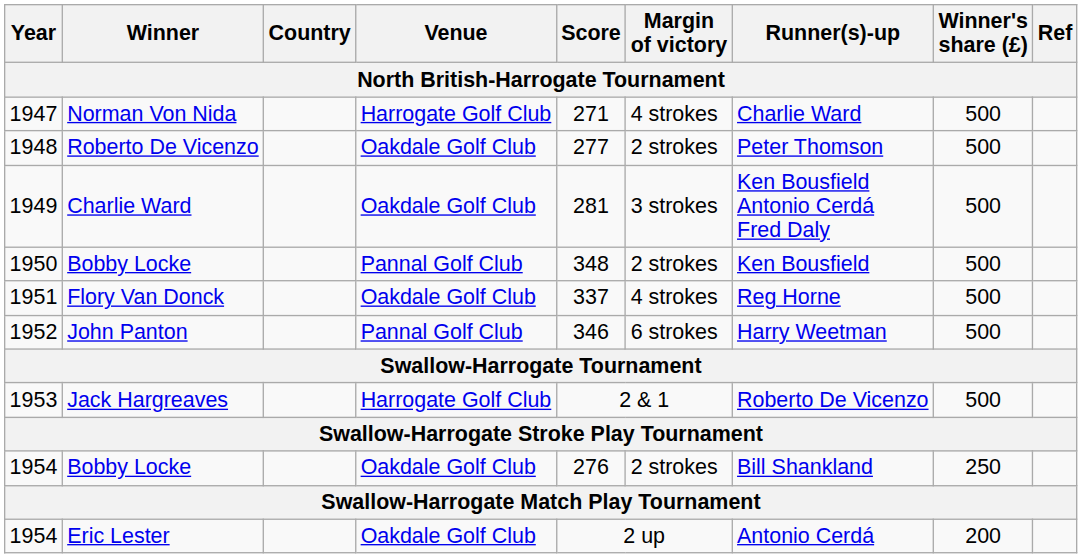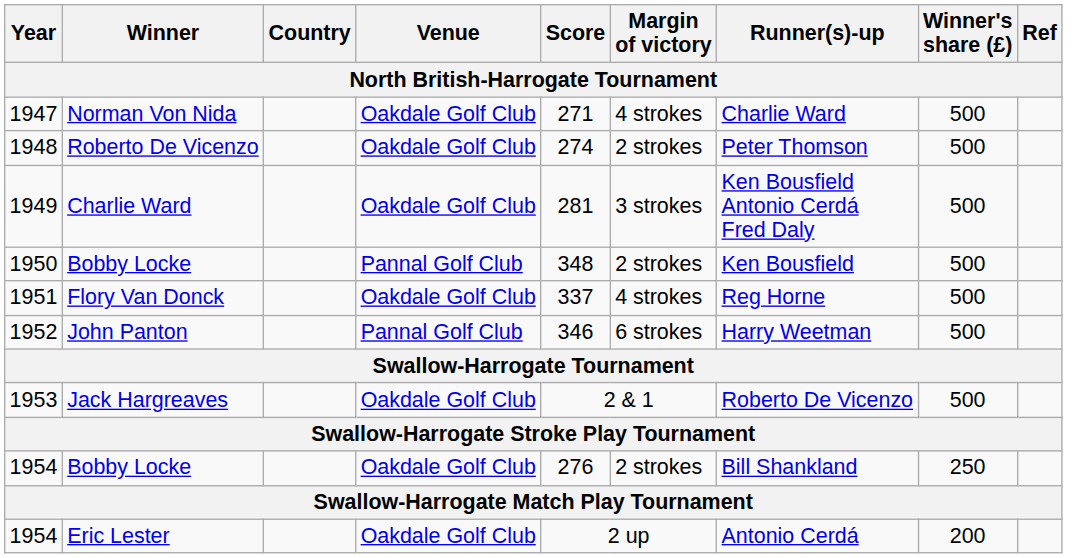 <table class="wikitable">
 <tr>
 <th>Year</th>
 <th>Winner</th>
 <th>Country</th>
 <th>Venue</th>
 <th>Score</th>
 <th>Margin<br>of victory</th>
 <th>Runner(s)-up</th>
 <th>Winner's<br>share (£)</th>
 <th>Ref</th>
 </tr>
 <tr>
 <th colspan=9>North British-Harrogate Tournament</th>
 </tr>
 <tr>
 <td>1947</td>
 <td><a href='#'>Norman Von Nida</a></td>
 <td></td>
-<td><a href='#'>Harrogate Golf Club</a></td>
+<td><a href='#'>Oakdale Golf Club</a></td>
 <td align=center>271</td>
 <td>4 strokes</td>
 <td> <a href='#'>Charlie Ward</a></td>
 <td align=center>500</td>
 <td></td>
 </tr>
 <tr>
 <td>1948</td>
 <td><a href='#'>Roberto De Vicenzo</a></td>
 <td></td>
 <td><a href='#'>Oakdale Golf Club</a></td>
-<td align=center>277</td>
+<td align=center>274</td>
 <td>2 strokes</td>
 <td> <a href='#'>Peter Thomson</a></td>
 <td align=center>500</td>
 <td></td>
 </tr>
 <tr>
 <td>1949</td>
 <td><a href='#'>Charlie Ward</a></td>
 <td></td>
 <td><a href='#'>Oakdale Golf Club</a></td>
 <td align=center>281</td>
 <td>3 strokes</td>
 <td> <a href='#'>Ken Bousfield</a><br> <a href='#'>Antonio Cerdá</a><br> <a href='#'>Fred Daly</a></td>
 <td align=center>500</td>
 <td></td>
 </tr>
 <tr>
 <td>1950</td>
 <td><a href='#'>Bobby Locke</a></td>
 <td></td>
 <td><a href='#'>Pannal Golf Club</a></td>
 <td align=center>348</td>
 <td>2 strokes</td>
 <td> <a href='#'>Ken Bousfield</a></td>
 <td align=center>500</td>
 <td></td>
 </tr>
 <tr>
 <td>1951</td>
 <td><a href='#'>Flory Van Donck</a></td>
 <td></td>
 <td><a href='#'>Oakdale Golf Club</a></td>
 <td align=center>337</td>
 <td>4 strokes</td>
 <td> <a href='#'>Reg Horne</a></td>
 <td align=center>500</td>
 <td></td>
 </tr>
 <tr>
 <td>1952</td>
 <td><a href='#'>John Panton</a></td>
 <td></td>
 <td><a href='#'>Pannal Golf Club</a></td>
 <td align=center>346</td>
 <td>6 strokes</td>
 <td> <a href='#'>Harry Weetman</a></td>
 <td align=center>500</td>
 <td></td>
 </tr>
 <tr>
 <th colspan=9>Swallow-Harrogate Tournament</th>
 </tr>
 <tr>
 <td>1953</td>
 <td><a href='#'>Jack Hargreaves</a></td>
 <td></td>
-<td><a href='#'>Harrogate Golf Club</a></td>
+<td><a href='#'>Oakdale Golf Club</a></td>
 <td align=center colspan=2>2 & 1</td>
 <td> <a href='#'>Roberto De Vicenzo</a></td>
 <td align=center>500</td>
 <td></td>
 </tr>
 <tr>
 <th colspan=9>Swallow-Harrogate Stroke Play Tournament</th>
 </tr>
 <tr>
 <td>1954</td>
 <td><a href='#'>Bobby Locke</a></td>
 <td></td>
 <td><a href='#'>Oakdale Golf Club</a></td>
 <td align=center>276</td>
 <td>2 strokes</td>
 <td> <a href='#'>Bill Shankland</a></td>
 <td align=center>250</td>
 <td></td>
 </tr>
 <tr>
 <th colspan=9>Swallow-Harrogate Match Play Tournament</th>
 </tr>
 <tr>
 <td>1954</td>
 <td><a href='#'>Eric Lester</a></td>
 <td></td>
 <td><a href='#'>Oakdale Golf Club</a></td>
 <td align=center colspan=2>2 up</td>
 <td> <a href='#'>Antonio Cerdá</a></td>
 <td align=center>200</td>
 <td></td>
 </tr>
 </table>
